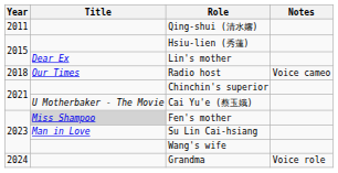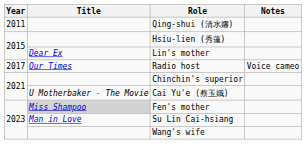 <table class="wikitable">
 <tr>
 <th>Year</th>
 <th>Title</th>
 <th>Role</th>
 <th>Notes</th>
 </tr>
 <tr>
 <td>2011</td>
 <td><em></em></td>
 <td>Qing-shui (清水嬸)</td>
 <td></td>
 </tr>
 <tr>
 <td rowspan="2">2015</td>
 <td><em></em></td>
 <td>Hsiu-lien (秀蓮)</td>
 <td></td>
 </tr>
 <tr>
 <td><em><a href='#'>Dear Ex</a></em></td>
 <td>Lin's mother</td>
 <td></td>
 </tr>
 <tr>
-<td>2018</td>
+<td>2017</td>
 <td><em><a href='#'>Our Times</a></em></td>
 <td>Radio host</td>
 <td>Voice cameo</td>
 </tr>
 <tr>
 <td rowspan="2">2021</td>
 <td><em></em></td>
 <td>Chinchin's superior</td>
 <td></td>
 </tr>
 <tr>
 <td><em>U Motherbaker - The Movie</em></td>
 <td>Cai Yu'e (蔡玉娥)</td>
 <td></td>
 </tr>
 <tr>
 <td rowspan="3">2023</td>
 <td style="background: lightgrey;"><em><a href='#'>Miss Shampoo</a></em></td>
 <td>Fen's mother</td>
 <td></td>
 </tr>
 <tr>
 <td><em><a href='#'>Man in Love</a></em></td>
 <td>Su Lin Cai-hsiang</td>
 <td></td>
 </tr>
 <tr>
 <td><em></em></td>
 <td>Wang's wife</td>
 <td></td>
 </tr>
-<tr>
-<td>2024</td>
-<td><em></em></td>
-<td>Grandma</td>
-<td>Voice role</td>
-</tr>
 </table>
